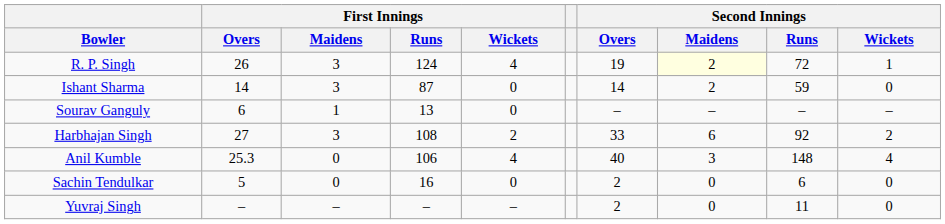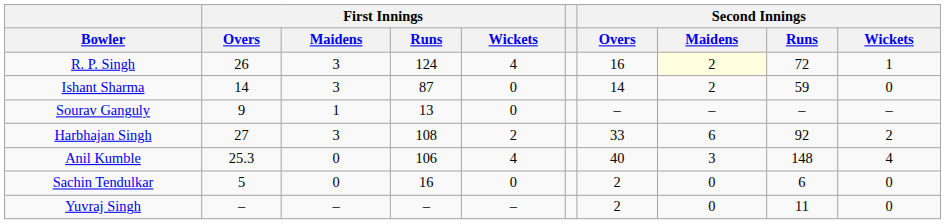 <table border="1" cellpadding="1" cellspacing="0" style="font-size: 85%; border: gray solid 1px; border-collapse: collapse; text-align: center; width: 100%;" class=wikitable>
 <tr>
 <th></th>
 <th colspan="4">First Innings</th>
 <th></th>
 <th colspan="4">Second Innings</th>
 </tr>
 <tr>
 <th><a href='#'>Bowler</a></th>
 <th><a href='#'>Overs</a></th>
 <th><a href='#'>Maidens</a></th>
 <th><a href='#'>Runs</a></th>
 <th><a href='#'>Wickets</a></th>
 <th></th>
 <th><a href='#'>Overs</a></th>
 <th><a href='#'>Maidens</a></th>
 <th><a href='#'>Runs</a></th>
 <th><a href='#'>Wickets</a></th>
 </tr>
 <tr>
 <td><a href='#'>R. P. Singh</a></td>
 <td>26</td>
 <td>3</td>
 <td>124</td>
 <td>4</td>
 <td></td>
-<td>19</td>
+<td>16</td>
 <td style="background: lightyellow;">2</td>
 <td>72</td>
 <td>1</td>
 </tr>
 <tr>
 <td><a href='#'>Ishant Sharma</a></td>
 <td>14</td>
 <td>3</td>
 <td>87</td>
 <td>0</td>
 <td></td>
 <td>14</td>
 <td>2</td>
 <td>59</td>
 <td>0</td>
 </tr>
 <tr>
 <td><a href='#'>Sourav Ganguly</a></td>
-<td>6</td>
+<td>9</td>
 <td>1</td>
 <td>13</td>
 <td>0</td>
 <td></td>
 <td>–</td>
 <td>–</td>
 <td>–</td>
 <td>–</td>
 </tr>
 <tr>
 <td><a href='#'>Harbhajan Singh</a></td>
 <td>27</td>
 <td>3</td>
 <td>108</td>
 <td>2</td>
 <td></td>
 <td>33</td>
 <td>6</td>
 <td>92</td>
 <td>2</td>
 </tr>
 <tr>
 <td><a href='#'>Anil Kumble</a></td>
 <td>25.3</td>
 <td>0</td>
 <td>106</td>
 <td>4</td>
 <td></td>
 <td>40</td>
 <td>3</td>
 <td>148</td>
 <td>4</td>
 </tr>
 <tr>
 <td><a href='#'>Sachin Tendulkar</a></td>
 <td>5</td>
 <td>0</td>
 <td>16</td>
 <td>0</td>
 <td></td>
 <td>2</td>
 <td>0</td>
 <td>6</td>
 <td>0</td>
 </tr>
 <tr>
 <td><a href='#'>Yuvraj Singh</a></td>
 <td>–</td>
 <td>–</td>
 <td>–</td>
 <td>–</td>
 <td></td>
 <td>2</td>
 <td>0</td>
 <td>11</td>
 <td>0</td>
 </tr>
 </table>
